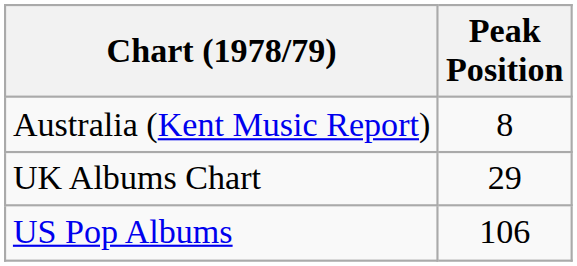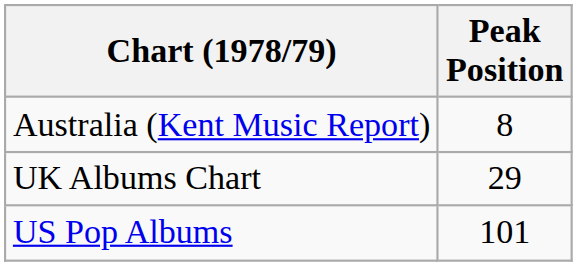 <table class="wikitable">
 <tr>
 <th>Chart (1978/79)</th>
 <th>Peak<br> Position</th>
 </tr>
 <tr>
 <td>Australia (<a href='#'>Kent Music Report</a>)</td>
 <td style="text-align:center;">8</td>
 </tr>
 <tr>
 <td>UK Albums Chart</td>
 <td align="center">29</td>
 </tr>
 <tr>
 <td><a href='#'>US Pop Albums</a></td>
-<td align="center">106</td>
+<td align="center">101</td>
 </tr>
 </table>
